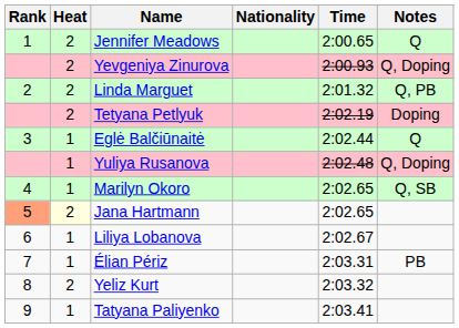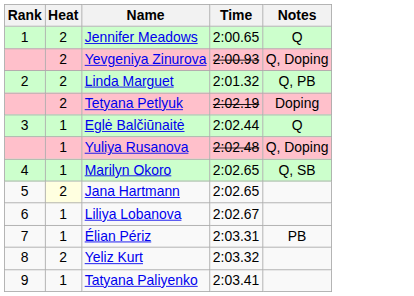 <table class="wikitable sortable" style="text-align:center">
 <tr>
 <th>Rank</th>
 <th>Heat</th>
 <th>Name</th>
-<th>Nationality</th>
 <th>Time</th>
 <th>Notes</th>
 </tr>
 <tr bgcolor=ccffcc>
 <td>1</td>
 <td>2</td>
 <td align=left><a href='#'>Jennifer Meadows</a></td>
-<td align=left></td>
 <td>2:00.65</td>
 <td>Q</td>
 </tr>
 <tr bgcolor=pink>
 <td></td>
 <td>2</td>
 <td align=left><a href='#'>Yevgeniya Zinurova</a></td>
-<td align=left></td>
 <td><s>2:00.93</s></td>
 <td>Q, Doping</td>
 </tr>
 <tr bgcolor=ccffcc>
 <td>2</td>
 <td>2</td>
 <td align=left><a href='#'>Linda Marguet</a></td>
-<td align=left></td>
 <td>2:01.32</td>
 <td>Q, PB</td>
 </tr>
 <tr bgcolor=pink>
 <td></td>
 <td>2</td>
 <td align=left><a href='#'>Tetyana Petlyuk</a></td>
-<td align=left></td>
 <td><s>2:02.19</s></td>
 <td>Doping</td>
 </tr>
 <tr bgcolor=ccffcc>
 <td>3</td>
 <td>1</td>
 <td align=left><a href='#'>Eglė Balčiūnaitė</a></td>
-<td align=left></td>
 <td>2:02.44</td>
 <td>Q</td>
 </tr>
 <tr bgcolor=pink>
 <td></td>
 <td>1</td>
 <td align=left><a href='#'>Yuliya Rusanova</a></td>
-<td align=left></td>
 <td><s>2:02.48</s></td>
 <td>Q, Doping</td>
 </tr>
 <tr bgcolor=ccffcc>
 <td>4</td>
 <td>1</td>
 <td align=left><a href='#'>Marilyn Okoro</a></td>
-<td align=left></td>
 <td>2:02.65</td>
 <td>Q, SB</td>
 </tr>
 <tr>
-<td style="background: lightsalmon;">5</td>
+<td>5</td>
 <td style="background: lightyellow;">2</td>
 <td align=left><a href='#'>Jana Hartmann</a></td>
-<td align=left></td>
 <td>2:02.65</td>
 <td></td>
 </tr>
 <tr>
 <td>6</td>
 <td>1</td>
 <td align=left><a href='#'>Liliya Lobanova</a></td>
-<td align=left></td>
 <td>2:02.67</td>
 <td></td>
 </tr>
 <tr>
 <td>7</td>
 <td>1</td>
 <td align=left><a href='#'>Élian Périz</a></td>
-<td align=left></td>
 <td>2:03.31</td>
 <td>PB</td>
 </tr>
 <tr>
 <td>8</td>
 <td>2</td>
 <td align=left><a href='#'>Yeliz Kurt</a></td>
-<td align=left></td>
 <td>2:03.32</td>
 <td></td>
 </tr>
 <tr>
 <td>9</td>
 <td>1</td>
 <td align=left><a href='#'>Tatyana Paliyenko</a></td>
-<td align=left></td>
 <td>2:03.41</td>
 <td></td>
 </tr>
 </table>
